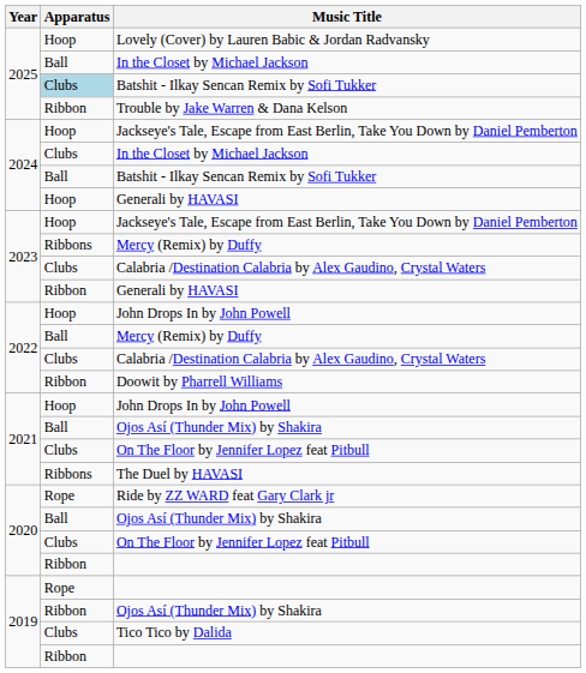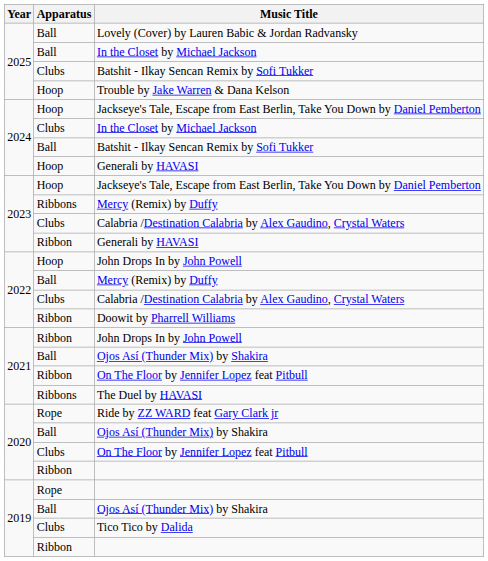 <table class="wikitable">
 <tr>
 <th>Year</th>
 <th>Apparatus</th>
 <th>Music Title</th>
 </tr>
 <tr>
 <td rowspan="4">2025</td>
-<td>Hoop</td>
+<td>Ball</td>
 <td>Lovely (Cover) by Lauren Babic & Jordan Radvansky</td>
 </tr>
 <tr>
 <td>Ball</td>
 <td><a href='#'>In the Closet</a> by <a href='#'>Michael Jackson</a></td>
 </tr>
 <tr>
-<td style="background: lightblue;">Clubs</td>
+<td>Clubs</td>
 <td>Batshit - Ilkay Sencan Remix by <a href='#'>Sofi Tukker</a></td>
 </tr>
 <tr>
-<td>Ribbon</td>
+<td>Hoop</td>
 <td>Trouble by <a href='#'>Jake Warren</a> & Dana Kelson</td>
 </tr>
 <tr>
 <td rowspan="4">2024</td>
 <td>Hoop</td>
 <td>Jackseye's Tale, Escape from East Berlin, Take You Down by <a href='#'>Daniel Pemberton</a></td>
 </tr>
 <tr>
 <td>Clubs</td>
 <td><a href='#'>In the Closet</a> by <a href='#'>Michael Jackson</a></td>
 </tr>
 <tr>
 <td>Ball</td>
 <td>Batshit - Ilkay Sencan Remix by <a href='#'>Sofi Tukker</a></td>
 </tr>
 <tr>
 <td>Hoop</td>
 <td>Generali by <a href='#'>HAVASI</a></td>
 </tr>
 <tr>
 <td rowspan="4">2023</td>
 <td>Hoop</td>
 <td>Jackseye's Tale, Escape from East Berlin, Take You Down by <a href='#'>Daniel Pemberton</a></td>
 </tr>
 <tr>
 <td>Ribbons</td>
 <td><a href='#'>Mercy</a> (Remix) by <a href='#'>Duffy</a></td>
 </tr>
 <tr>
 <td>Clubs</td>
 <td>Calabria /<a href='#'>Destination Calabria</a> by <a href='#'>Alex Gaudino</a>, <a href='#'>Crystal Waters</a></td>
 </tr>
 <tr>
 <td>Ribbon</td>
 <td>Generali by <a href='#'>HAVASI</a></td>
 </tr>
 <tr>
 <td rowspan="4">2022</td>
 <td>Hoop</td>
 <td>John Drops In by <a href='#'>John Powell</a></td>
 </tr>
 <tr>
 <td>Ball</td>
 <td><a href='#'>Mercy</a> (Remix) by <a href='#'>Duffy</a></td>
 </tr>
 <tr>
 <td>Clubs</td>
 <td>Calabria /<a href='#'>Destination Calabria</a> by <a href='#'>Alex Gaudino</a>, <a href='#'>Crystal Waters</a></td>
 </tr>
 <tr>
 <td>Ribbon</td>
 <td>Doowit by <a href='#'>Pharrell Williams</a></td>
 </tr>
 <tr>
 <td rowspan="4">2021</td>
-<td>Hoop</td>
+<td>Ribbon</td>
 <td>John Drops In by <a href='#'>John Powell</a></td>
 </tr>
 <tr>
 <td>Ball</td>
 <td><a href='#'>Ojos Así (Thunder Mix)</a> by <a href='#'>Shakira</a></td>
 </tr>
 <tr>
-<td>Clubs</td>
+<td>Ribbon</td>
 <td><a href='#'>On The Floor</a> by <a href='#'>Jennifer Lopez</a> feat <a href='#'>Pitbull</a></td>
 </tr>
 <tr>
 <td>Ribbons</td>
 <td>The Duel by <a href='#'>HAVASI</a></td>
 </tr>
 <tr>
 <td rowspan="4">2020</td>
 <td>Rope</td>
 <td>Ride by <a href='#'>ZZ WARD</a> feat <a href='#'>Gary Clark jr</a></td>
 </tr>
 <tr>
 <td>Ball</td>
 <td><a href='#'>Ojos Así (Thunder Mix)</a> by Shakira</td>
 </tr>
 <tr>
 <td>Clubs</td>
 <td><a href='#'>On The Floor</a> by <a href='#'>Jennifer Lopez</a> feat <a href='#'>Pitbull</a></td>
 </tr>
 <tr>
 <td>Ribbon</td>
 <td></td>
 </tr>
 <tr>
 <td rowspan="4">2019</td>
 <td>Rope</td>
 <td></td>
 </tr>
 <tr>
-<td>Ribbon</td>
+<td>Ball</td>
 <td><a href='#'>Ojos Así (Thunder Mix)</a> by Shakira</td>
 </tr>
 <tr>
 <td>Clubs</td>
 <td>Tico Tico by <a href='#'>Dalida</a></td>
 </tr>
 <tr>
 <td>Ribbon</td>
 <td></td>
 </tr>
 </table>
